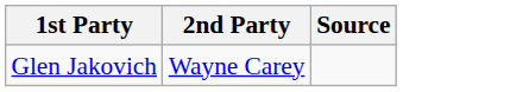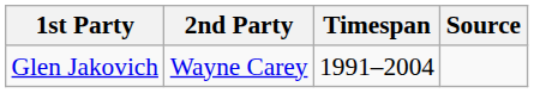 <table class="wikitable">
 <tr>
 <th>1st Party</th>
 <th>2nd Party</th>
+<th>Timespan</th>
 <th>Source</th>
 </tr>
 <tr>
 <td><a href='#'>Glen Jakovich</a></td>
 <td><a href='#'>Wayne Carey</a></td>
+<td>1991–2004</td>
 <td></td>
 </tr>
 </table>
